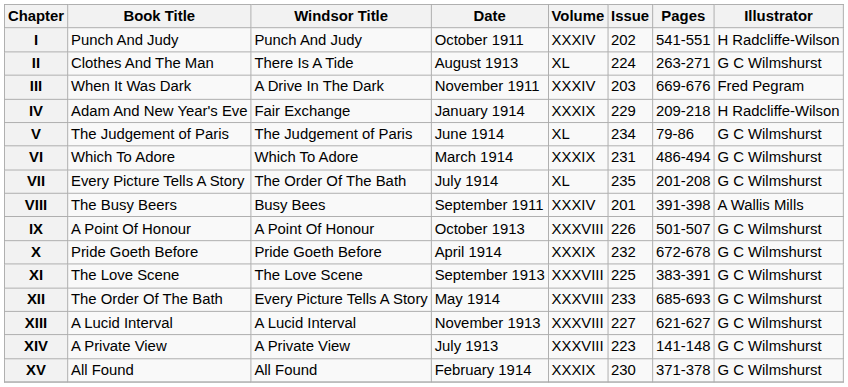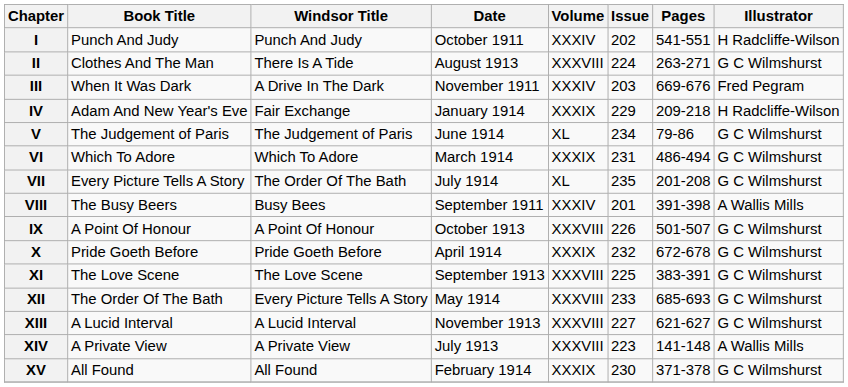 <table class="wikitable plainrowheaders sortable" style="margin-right: 0;">
 <tr>
 <th scope="col">Chapter</th>
 <th scope="col">Book Title</th>
 <th scope="col">Windsor Title</th>
 <th scope="col">Date</th>
 <th scope="col">Volume</th>
 <th scope="col">Issue</th>
 <th scope="col">Pages</th>
 <th scope="col">Illustrator</th>
 </tr>
 <tr>
 <th scope="row">I</th>
 <td>Punch And Judy</td>
 <td>Punch And Judy</td>
 <td>October 1911</td>
 <td>XXXIV</td>
 <td>202</td>
 <td>541-551</td>
 <td>H Radcliffe-Wilson</td>
 </tr>
 <tr>
 <th scope="row">II</th>
 <td>Clothes And The Man</td>
 <td>There Is A Tide</td>
 <td>August 1913</td>
-<td>XL</td>
+<td>XXXVIII</td>
 <td>224</td>
 <td>263-271</td>
 <td>G C Wilmshurst</td>
 </tr>
 <tr>
 <th scope="row">III</th>
 <td>When It Was Dark</td>
 <td>A Drive In The Dark</td>
 <td>November 1911</td>
 <td>XXXIV</td>
 <td>203</td>
 <td>669-676</td>
 <td>Fred Pegram</td>
 </tr>
 <tr>
 <th scope="row">IV</th>
 <td>Adam And New Year's Eve</td>
 <td>Fair Exchange</td>
 <td>January 1914</td>
 <td>XXXIX</td>
 <td>229</td>
 <td>209-218</td>
 <td>H Radcliffe-Wilson</td>
 </tr>
 <tr>
 <th scope="row">V</th>
 <td>The Judgement of Paris</td>
 <td>The Judgement of Paris</td>
 <td>June 1914</td>
 <td>XL</td>
 <td>234</td>
 <td>79-86</td>
 <td>G C Wilmshurst</td>
 </tr>
 <tr>
 <th scope="row">VI</th>
 <td>Which To Adore</td>
 <td>Which To Adore</td>
 <td>March 1914</td>
 <td>XXXIX</td>
 <td>231</td>
 <td>486-494</td>
 <td>G C Wilmshurst</td>
 </tr>
 <tr>
 <th scope="row">VII</th>
 <td>Every Picture Tells A Story</td>
 <td>The Order Of The Bath</td>
 <td>July 1914</td>
 <td>XL</td>
 <td>235</td>
 <td>201-208</td>
 <td>G C Wilmshurst</td>
 </tr>
 <tr>
 <th scope="row">VIII</th>
 <td>The Busy Beers</td>
 <td>Busy Bees</td>
 <td>September 1911</td>
 <td>XXXIV</td>
 <td>201</td>
 <td>391-398</td>
 <td>A Wallis Mills</td>
 </tr>
 <tr>
 <th scope="row">IX</th>
 <td>A Point Of Honour</td>
 <td>A Point Of Honour</td>
 <td>October 1913</td>
 <td>XXXVIII</td>
 <td>226</td>
 <td>501-507</td>
 <td>G C Wilmshurst</td>
 </tr>
 <tr>
 <th scope="row">X</th>
 <td>Pride Goeth Before</td>
 <td>Pride Goeth Before</td>
 <td>April 1914</td>
 <td>XXXIX</td>
 <td>232</td>
 <td>672-678</td>
 <td>G C Wilmshurst</td>
 </tr>
 <tr>
 <th scope="row">XI</th>
 <td>The Love Scene</td>
 <td>The Love Scene</td>
 <td>September 1913</td>
 <td>XXXVIII</td>
 <td>225</td>
 <td>383-391</td>
 <td>G C Wilmshurst</td>
 </tr>
 <tr>
 <th scope="row">XII</th>
 <td>The Order Of The Bath</td>
 <td>Every Picture Tells A Story</td>
 <td>May 1914</td>
 <td>XXXVIII</td>
 <td>233</td>
 <td>685-693</td>
 <td>G C Wilmshurst</td>
 </tr>
 <tr>
 <th scope="row">XIII</th>
 <td>A Lucid Interval</td>
 <td>A Lucid Interval</td>
 <td>November 1913</td>
 <td>XXXVIII</td>
 <td>227</td>
 <td>621-627</td>
 <td>G C Wilmshurst</td>
 </tr>
 <tr>
 <th scope="row">XIV</th>
 <td>A Private View</td>
 <td>A Private View</td>
 <td>July 1913</td>
 <td>XXXVIII</td>
 <td>223</td>
 <td>141-148</td>
-<td>G C Wilmshurst</td>
+<td>A Wallis Mills</td>
 </tr>
 <tr>
 <th scope="row">XV</th>
 <td>All Found</td>
 <td>All Found</td>
 <td>February 1914</td>
 <td>XXXIX</td>
 <td>230</td>
 <td>371-378</td>
 <td>G C Wilmshurst</td>
 </tr>
 <tr>
 </tr>
 </table>
